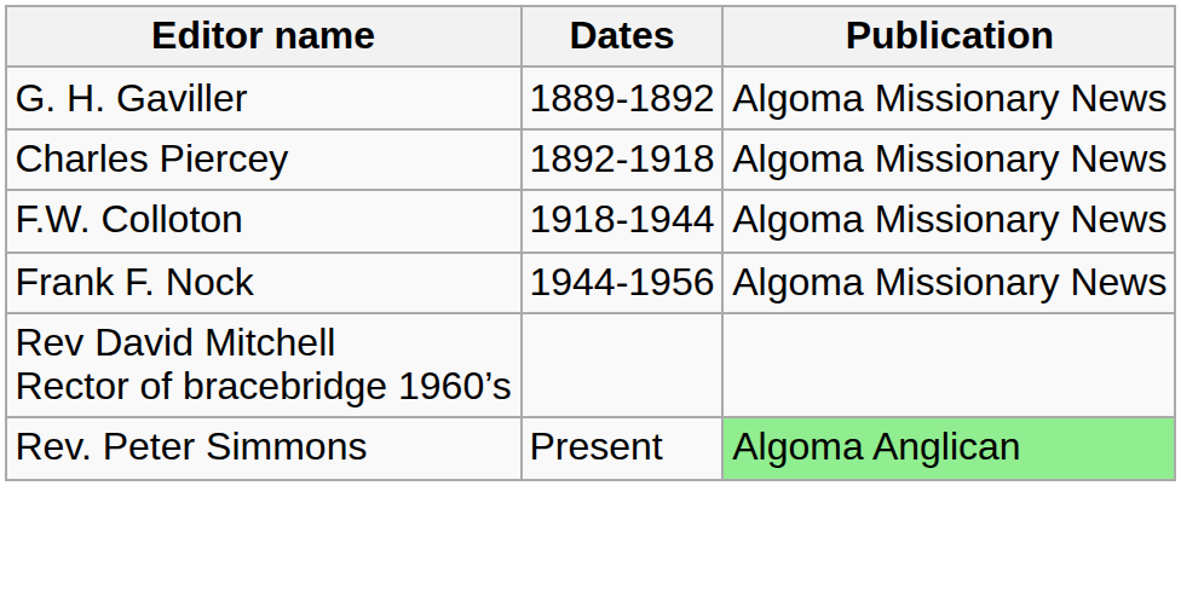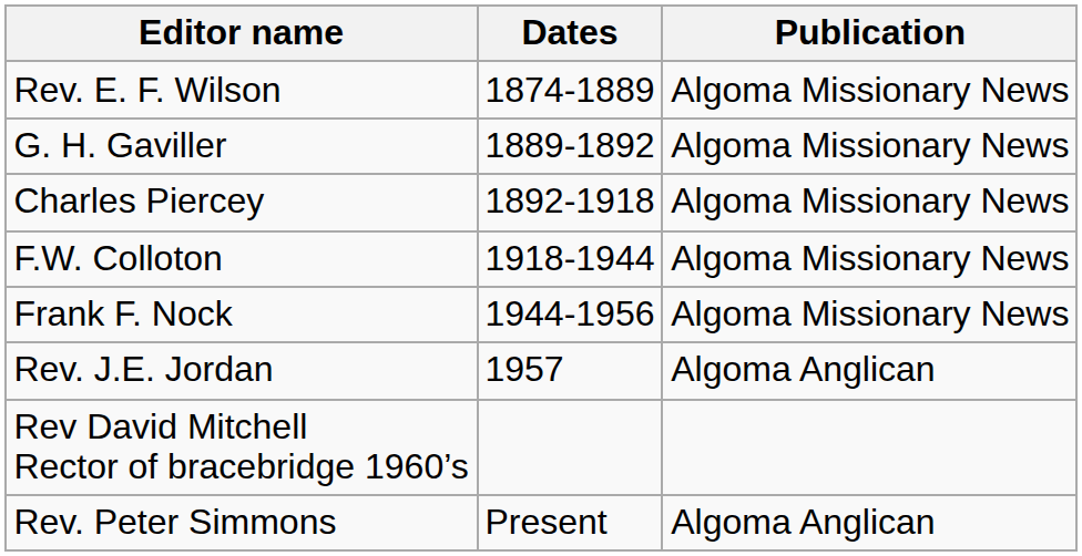 <table class="wikitable">
 <tr>
 <th>Editor name</th>
 <th>Dates</th>
 <th>Publication</th>
+</tr>
+<tr>
+<td>Rev. E. F. Wilson</td>
+<td>1874-1889</td>
+<td>Algoma Missionary News</td>
 </tr>
 <tr>
 <td>G. H. Gaviller</td>
 <td>1889-1892</td>
 <td>Algoma Missionary News</td>
 </tr>
 <tr>
 <td>Charles Piercey</td>
 <td>1892-1918</td>
 <td>Algoma Missionary News</td>
 </tr>
 <tr>
 <td>F.W. Colloton</td>
 <td>1918-1944</td>
 <td>Algoma Missionary News</td>
 </tr>
 <tr>
 <td>Frank F. Nock</td>
 <td>1944-1956</td>
 <td>Algoma Missionary News</td>
 </tr>
 <tr>
+<td>Rev. J.E. Jordan</td>
+<td>1957</td>
+<td>Algoma Anglican</td>
+</tr>
+<tr>
 <td>Rev David Mitchell<br>Rector of bracebridge 1960’s</td>
 <td></td>
 <td></td>
 </tr>
 <tr>
 <td>Rev. Peter Simmons</td>
 <td>Present</td>
-<td style="background: lightgreen;">Algoma Anglican</td>
+<td>Algoma Anglican</td>
 </tr>
 </table>
